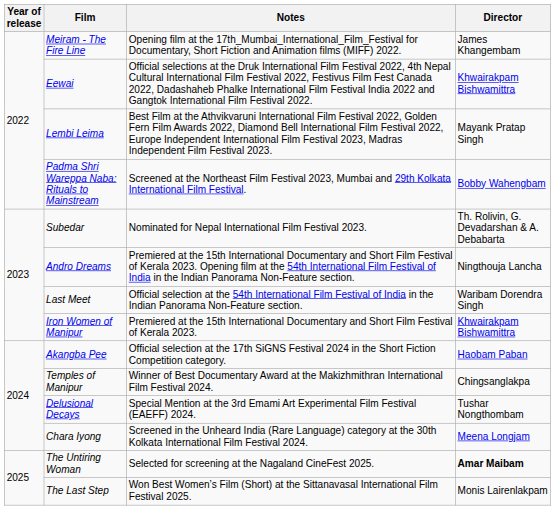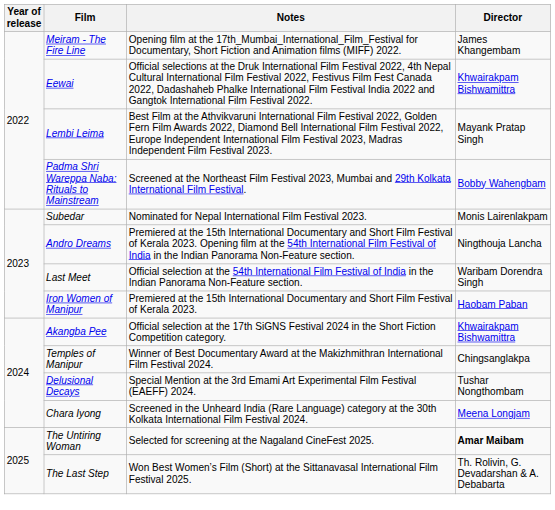 <table class="wikitable sortable">
 <tr>
 <th>Year of<br>release</th>
 <th>Film</th>
 <th>Notes</th>
 <th>Director</th>
 </tr>
 <tr>
 <td rowspan="4">2022</td>
 <td><em><a href='#'>Meiram - The Fire Line</a></em></td>
 <td>Opening film at the 17th_Mumbai_International_Film_Festival for Documentary, Short Fiction and Animation films (MIFF) 2022.</td>
 <td>James Khangembam</td>
 </tr>
 <tr>
 <td><em><a href='#'>Eewai</a></em></td>
 <td>Official selections at the Druk International Film Festival 2022, 4th Nepal Cultural International Film Festival 2022, Festivus Film Fest Canada 2022, Dadashaheb Phalke International Film Festival India 2022 and Gangtok International Film Festival 2022. </td>
 <td><a href='#'>Khwairakpam Bishwamittra</a></td>
 </tr>
 <tr>
 <td><em><a href='#'>Lembi Leima</a></em></td>
 <td>Best Film at the Athvikvaruni International Film Festival 2022, Golden Fern Film Awards 2022, Diamond Bell International Film Festival 2022, Europe Independent International Film Festival 2023, Madras Independent Film Festival 2023.</td>
 <td>Mayank Pratap Singh</td>
 </tr>
 <tr>
 <td><em><a href='#'>Padma Shri Wareppa Naba: Rituals to Mainstream</a></em></td>
 <td>Screened at the Northeast Film Festival 2023, Mumbai and <a href='#'>29th Kolkata International Film Festival</a>.</td>
 <td><a href='#'>Bobby Wahengbam</a></td>
 </tr>
 <tr>
 <td rowspan="4">2023</td>
 <td><em>Subedar</em></td>
 <td>Nominated for Nepal International Film Festival 2023.</td>
-<td>Th. Rolivin, G. Devadarshan & A. Debabarta</td>
+<td>Monis Lairenlakpam</td>
 </tr>
 <tr>
 <td><em><a href='#'>Andro Dreams</a></em></td>
 <td>Premiered at the 15th International Documentary and Short Film Festival of Kerala 2023. Opening film at the <a href='#'>54th International Film Festival of India</a> in the Indian Panorama Non-Feature section.</td>
 <td>Ningthouja Lancha</td>
 </tr>
 <tr>
 <td><em>Last Meet</em></td>
 <td>Official selection at the <a href='#'>54th International Film Festival of India</a> in the Indian Panorama Non-Feature section.</td>
 <td>Waribam Dorendra Singh</td>
 </tr>
 <tr>
 <td><em><a href='#'>Iron Women of Manipur</a></em></td>
 <td>Premiered at the 15th International Documentary and Short Film Festival of Kerala 2023.</td>
-<td><a href='#'>Khwairakpam Bishwamittra</a></td>
+<td><a href='#'>Haobam Paban</a></td>
 </tr>
 <tr>
 <td rowspan="4">2024</td>
 <td><em><a href='#'>Akangba Pee</a></em></td>
 <td>Official selection at the 17th SiGNS Festival 2024 in the Short Fiction Competition category.</td>
-<td><a href='#'>Haobam Paban</a></td>
+<td><a href='#'>Khwairakpam Bishwamittra</a></td>
 </tr>
 <tr>
 <td><em>Temples of Manipur</em></td>
 <td>Winner of Best Documentary Award at the Makizhmithran International Film Festival 2024.</td>
 <td>Chingsanglakpa</td>
 </tr>
 <tr>
 <td><em><a href='#'>Delusional Decays</a></em></td>
 <td>Special Mention at the 3rd Emami Art Experimental Film Festival (EAEFF) 2024.</td>
 <td>Tushar Nongthombam</td>
 </tr>
 <tr>
 <td><em>Chara Iyong</em></td>
 <td>Screened in the Unheard India (Rare Language) category at the 30th Kolkata International Film Festival 2024.</td>
 <td><a href='#'>Meena Longjam</a></td>
 </tr>
 <tr>
 <td rowspan="2">2025</td>
 <td><em>The Untiring Woman</em></td>
 <td>Selected for screening at the Nagaland CineFest 2025.</td>
 <td><strong>Amar Maibam</strong></td>
 </tr>
 <tr>
 <td><em>The Last Step</em></td>
 <td>Won Best Women’s Film (Short) at the Sittanavasal International Film Festival 2025.</td>
-<td>Monis Lairenlakpam</td>
+<td>Th. Rolivin, G. Devadarshan & A. Debabarta</td>
 </tr>
 </table>
